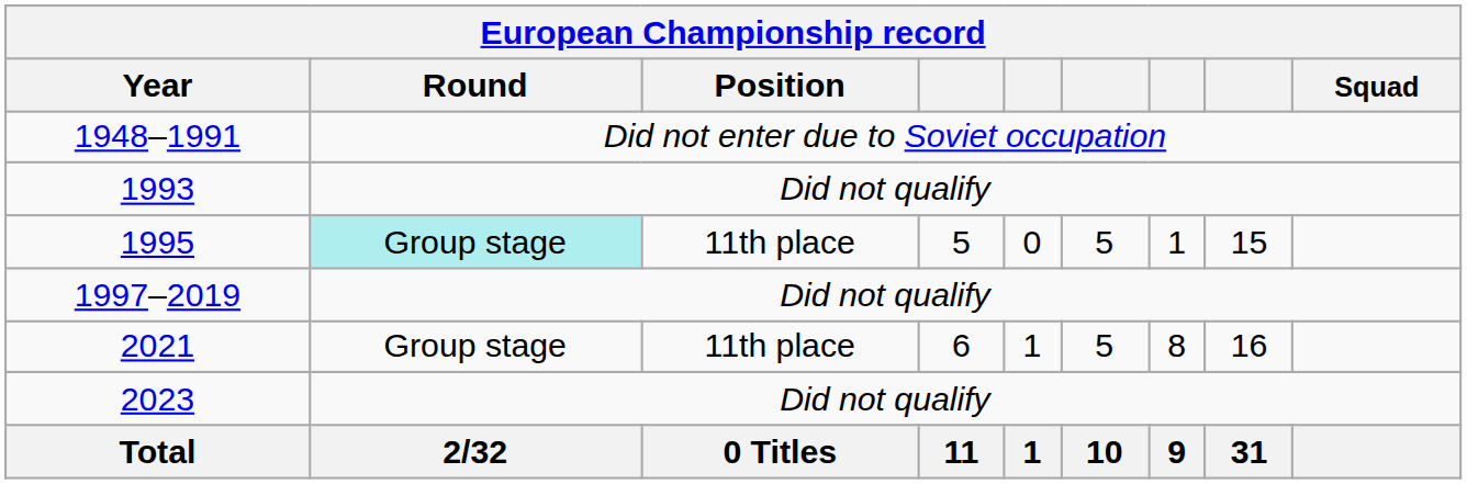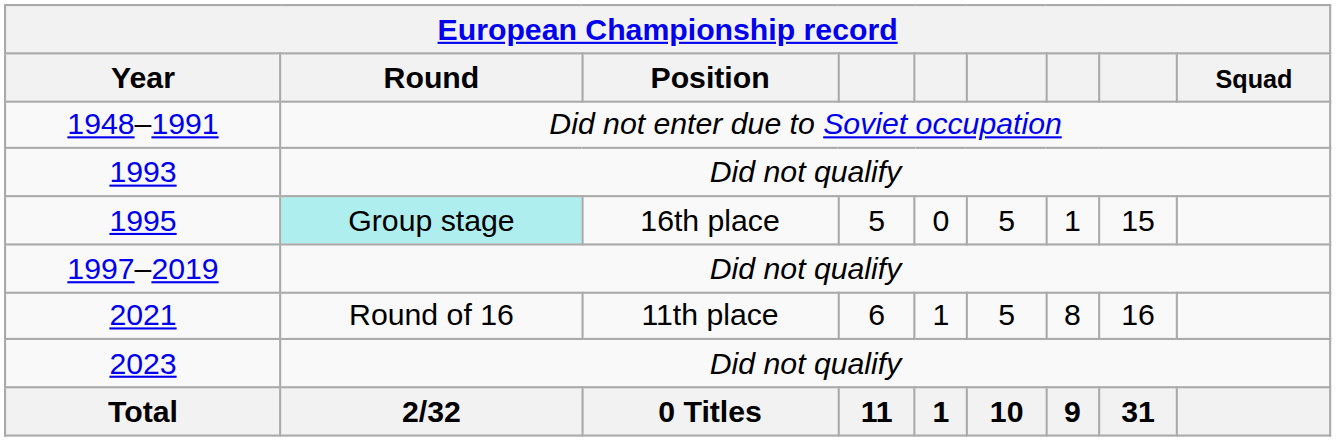 <table class="wikitable" width=50% style="text-align: center;font-size:90%;">
 <tr>
 <th colspan=9><a href='#'>European Championship record</a></th>
 </tr>
 <tr>
 <th>Year</th>
 <th>Round</th>
 <th>Position</th>
 <th></th>
 <th></th>
 <th></th>
 <th></th>
 <th></th>
 <th><small>Squad</small></th>
 </tr>
 <tr>
 <td><a href='#'>1948</a>–<a href='#'>1991</a></td>
 <td colspan=8 align=center><em>Did not enter due to <a href='#'>Soviet occupation</a></em></td>
 </tr>
 <tr>
 <td> <a href='#'>1993</a></td>
 <td colspan=8 align=center><em>Did not qualify</em></td>
 </tr>
 <tr>
 <td> <a href='#'>1995</a></td>
 <td style="background: paleturquoise;">Group stage</td>
-<td>11th place</td>
+<td>16th place</td>
 <td>5</td>
 <td>0</td>
 <td>5</td>
 <td>1</td>
 <td>15</td>
 </tr>
 <tr>
 <td><a href='#'>1997</a>–<a href='#'>2019</a></td>
 <td colspan=8 align=center><em>Did not qualify</em></td>
 </tr>
 <tr>
 <td>    <a href='#'>2021</a></td>
-<td>Group stage</td>
+<td>Round of 16</td>
 <td>11th place</td>
 <td>6</td>
 <td>1</td>
 <td>5</td>
 <td>8</td>
 <td>16</td>
 </tr>
 <tr>
 <td>    <a href='#'>2023</a></td>
 <td colspan=8 align=center><em>Did not qualify</em></td>
 </tr>
 <tr>
 <th>Total</th>
 <th>2/32</th>
 <th>0 Titles</th>
 <th>11</th>
 <th>1</th>
 <th>10</th>
 <th>9</th>
 <th>31</th>
 <th></th>
 </tr>
 </table>
